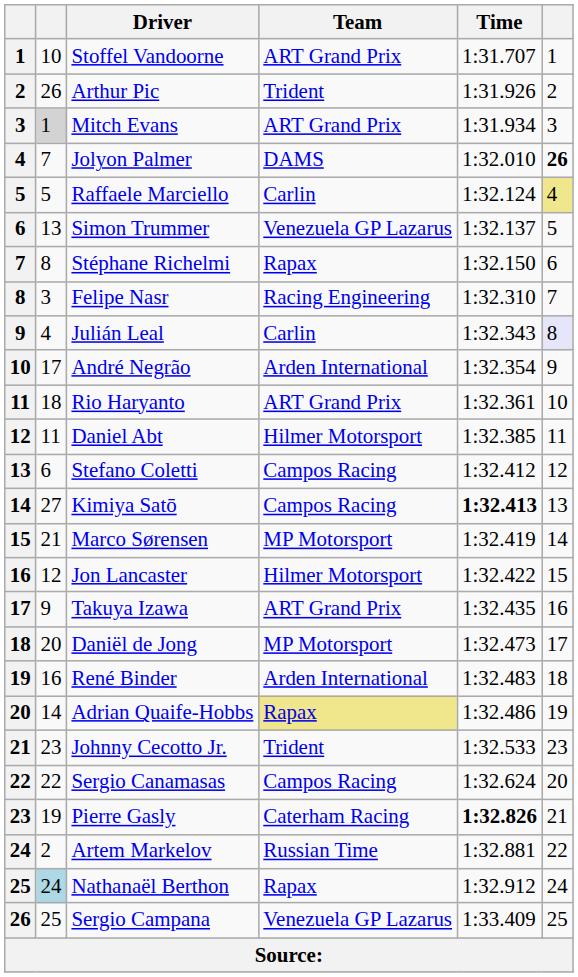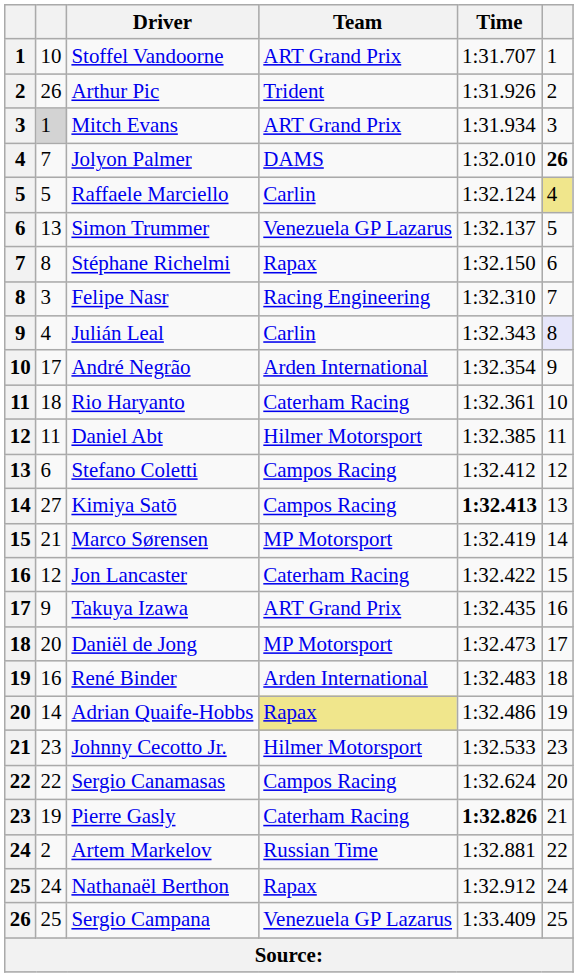 <table class="wikitable" style="font-size:85%">
 <tr>
 <th></th>
 <th></th>
 <th>Driver</th>
 <th>Team</th>
 <th>Time</th>
 <th></th>
 </tr>
 <tr>
 <th>1</th>
 <td>10</td>
 <td> <a href='#'>Stoffel Vandoorne</a></td>
 <td><a href='#'>ART Grand Prix</a></td>
 <td>1:31.707</td>
 <td>1</td>
 </tr>
 <tr>
 <th>2</th>
 <td>26</td>
 <td> <a href='#'>Arthur Pic</a></td>
 <td><a href='#'>Trident</a></td>
 <td>1:31.926</td>
 <td>2</td>
 </tr>
 <tr>
 <th>3</th>
 <td style="background: lightgrey;">1</td>
 <td> <a href='#'>Mitch Evans</a></td>
 <td><a href='#'>ART Grand Prix</a></td>
 <td>1:31.934</td>
 <td>3</td>
 </tr>
 <tr>
 <th>4</th>
 <td>7</td>
 <td> <a href='#'>Jolyon Palmer</a></td>
 <td><a href='#'>DAMS</a></td>
 <td>1:32.010</td>
 <td><strong>26</strong></td>
 </tr>
 <tr>
 <th>5</th>
 <td>5</td>
 <td> <a href='#'>Raffaele Marciello</a></td>
 <td><a href='#'>Carlin</a></td>
 <td>1:32.124</td>
 <td style="background: khaki;">4</td>
 </tr>
 <tr>
 <th>6</th>
 <td>13</td>
 <td> <a href='#'>Simon Trummer</a></td>
 <td><a href='#'>Venezuela GP Lazarus</a></td>
 <td>1:32.137</td>
 <td>5</td>
 </tr>
 <tr>
 <th>7</th>
 <td>8</td>
 <td> <a href='#'>Stéphane Richelmi</a></td>
 <td><a href='#'>Rapax</a></td>
 <td>1:32.150</td>
 <td>6</td>
 </tr>
 <tr>
 <th>8</th>
 <td>3</td>
 <td> <a href='#'>Felipe Nasr</a></td>
 <td><a href='#'>Racing Engineering</a></td>
 <td>1:32.310</td>
 <td>7</td>
 </tr>
 <tr>
 <th>9</th>
 <td>4</td>
 <td> <a href='#'>Julián Leal</a></td>
 <td><a href='#'>Carlin</a></td>
 <td>1:32.343</td>
 <td style="background: lavender;">8</td>
 </tr>
 <tr>
 <th>10</th>
 <td>17</td>
 <td> <a href='#'>André Negrão</a></td>
 <td><a href='#'>Arden International</a></td>
 <td>1:32.354</td>
 <td>9</td>
 </tr>
 <tr>
 <th>11</th>
 <td>18</td>
 <td> <a href='#'>Rio Haryanto</a></td>
-<td><a href='#'>ART Grand Prix</a></td>
+<td><a href='#'>Caterham Racing</a></td>
 <td>1:32.361</td>
 <td>10</td>
 </tr>
 <tr>
 <th>12</th>
 <td>11</td>
 <td> <a href='#'>Daniel Abt</a></td>
 <td><a href='#'>Hilmer Motorsport</a></td>
 <td>1:32.385</td>
 <td>11</td>
 </tr>
 <tr>
 <th>13</th>
 <td>6</td>
 <td> <a href='#'>Stefano Coletti</a></td>
 <td><a href='#'>Campos Racing</a></td>
 <td>1:32.412</td>
 <td>12</td>
 </tr>
 <tr>
 <th>14</th>
 <td>27</td>
 <td> <a href='#'>Kimiya Satō</a></td>
 <td><a href='#'>Campos Racing</a></td>
 <td><strong>1:32.413</strong></td>
 <td>13</td>
 </tr>
 <tr>
 <th>15</th>
 <td>21</td>
 <td> <a href='#'>Marco Sørensen</a></td>
 <td><a href='#'>MP Motorsport</a></td>
 <td>1:32.419</td>
 <td>14</td>
 </tr>
 <tr>
 <th>16</th>
 <td>12</td>
 <td> <a href='#'>Jon Lancaster</a></td>
-<td><a href='#'>Hilmer Motorsport</a></td>
+<td><a href='#'>Caterham Racing</a></td>
 <td>1:32.422</td>
 <td>15</td>
 </tr>
 <tr>
 <th>17</th>
 <td>9</td>
 <td> <a href='#'>Takuya Izawa</a></td>
 <td><a href='#'>ART Grand Prix</a></td>
 <td>1:32.435</td>
 <td>16</td>
 </tr>
 <tr>
 <th>18</th>
 <td>20</td>
 <td> <a href='#'>Daniël de Jong</a></td>
 <td><a href='#'>MP Motorsport</a></td>
 <td>1:32.473</td>
 <td>17</td>
 </tr>
 <tr>
 <th>19</th>
 <td>16</td>
 <td> <a href='#'>René Binder</a></td>
 <td><a href='#'>Arden International</a></td>
 <td>1:32.483</td>
 <td>18</td>
 </tr>
 <tr>
 <th>20</th>
 <td>14</td>
 <td> <a href='#'>Adrian Quaife-Hobbs</a></td>
 <td style="background: khaki;"><a href='#'>Rapax</a></td>
 <td>1:32.486</td>
 <td>19</td>
 </tr>
 <tr>
 <th>21</th>
 <td>23</td>
 <td> <a href='#'>Johnny Cecotto Jr.</a></td>
-<td><a href='#'>Trident</a></td>
+<td><a href='#'>Hilmer Motorsport</a></td>
 <td>1:32.533</td>
 <td>23</td>
 </tr>
 <tr>
 <th>22</th>
 <td>22</td>
 <td> <a href='#'>Sergio Canamasas</a></td>
 <td><a href='#'>Campos Racing</a></td>
 <td>1:32.624</td>
 <td>20</td>
 </tr>
 <tr>
 <th>23</th>
 <td>19</td>
 <td> <a href='#'>Pierre Gasly</a></td>
 <td><a href='#'>Caterham Racing</a></td>
 <td><strong>1:32.826</strong></td>
 <td>21</td>
 </tr>
 <tr>
 <th>24</th>
 <td>2</td>
 <td> <a href='#'>Artem Markelov</a></td>
 <td><a href='#'>Russian Time</a></td>
 <td>1:32.881</td>
 <td>22</td>
 </tr>
 <tr>
 <th>25</th>
-<td style="background: lightblue;">24</td>
+<td>24</td>
 <td> <a href='#'>Nathanaël Berthon</a></td>
 <td><a href='#'>Rapax</a></td>
 <td>1:32.912</td>
 <td>24</td>
 </tr>
 <tr>
 <th>26</th>
 <td>25</td>
 <td> <a href='#'>Sergio Campana</a></td>
 <td><a href='#'>Venezuela GP Lazarus</a></td>
 <td>1:33.409</td>
 <td>25</td>
 </tr>
 <tr>
 <th colspan="7">Source:</th>
 </tr>
 </table>
